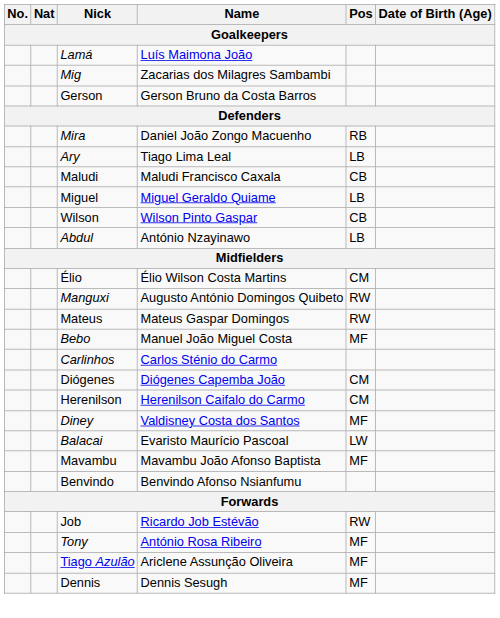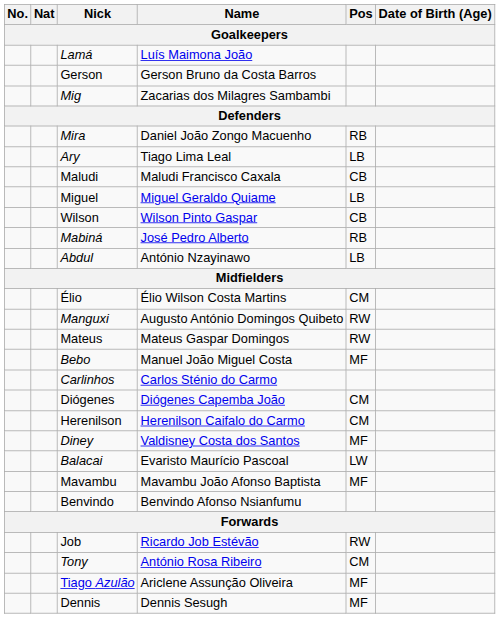 <table class="wikitable ve-ce-branchNode ve-ce-tableNode">
 <tr>
 <th>No.</th>
 <th>Nat</th>
 <th>Nick</th>
 <th>Name</th>
 <th>Pos</th>
 <th>Date of Birth (Age)</th>
 </tr>
 <tr>
 <th colspan="6">Goalkeepers</th>
 </tr>
 <tr>
 <td></td>
 <td></td>
 <td><em>Lamá</em></td>
 <td><a href='#'>Luís Maimona João</a></td>
 <td></td>
 <td></td>
 </tr>
 <tr>
 <td></td>
 <td></td>
-<td><em>Mig</em></td>
-<td>Zacarias dos Milagres Sambambi</td>
+<td>Gerson</td>
+<td>Gerson Bruno da Costa Barros</td>
 <td></td>
 <td></td>
 </tr>
 <tr>
 <td></td>
 <td></td>
-<td>Gerson</td>
-<td>Gerson Bruno da Costa Barros</td>
+<td><em>Mig</em></td>
+<td>Zacarias dos Milagres Sambambi</td>
 <td></td>
 <td></td>
 </tr>
 <tr>
 <th colspan="6">Defenders</th>
 </tr>
 <tr>
 <td></td>
 <td></td>
 <td><em>Mira</em></td>
 <td>Daniel João Zongo Macuenho</td>
 <td>RB</td>
 <td></td>
 </tr>
 <tr>
 <td></td>
 <td></td>
 <td><em>Ary</em></td>
 <td>Tiago Lima Leal</td>
 <td>LB</td>
 <td></td>
 </tr>
 <tr>
 <td></td>
 <td></td>
 <td>Maludi</td>
 <td>Maludi Francisco Caxala</td>
 <td>CB</td>
 <td></td>
 </tr>
 <tr>
 <td></td>
 <td></td>
 <td>Miguel</td>
 <td><a href='#'>Miguel Geraldo Quiame</a></td>
 <td>LB</td>
 <td></td>
 </tr>
 <tr>
 <td></td>
 <td></td>
 <td>Wilson</td>
 <td><a href='#'>Wilson Pinto Gaspar</a></td>
 <td>CB</td>
+<td></td>
+</tr>
+<tr>
+<td></td>
+<td></td>
+<td><em>Mabiná</em></td>
+<td><a href='#'>José Pedro Alberto</a></td>
+<td>RB</td>
 <td></td>
 </tr>
 <tr>
 <td></td>
 <td></td>
 <td><em>Abdul</em></td>
 <td>António Nzayinawo</td>
 <td>LB</td>
 <td></td>
 </tr>
 <tr>
 <th colspan="6">Midfielders</th>
 </tr>
 <tr>
 <td></td>
 <td></td>
 <td>Élio</td>
 <td>Élio Wilson Costa Martins</td>
 <td>CM</td>
 <td></td>
 </tr>
 <tr>
 <td></td>
 <td></td>
 <td><em>Manguxi</em></td>
 <td>Augusto António Domingos Quibeto</td>
 <td>RW</td>
 <td></td>
 </tr>
 <tr>
 <td></td>
 <td></td>
 <td>Mateus</td>
 <td>Mateus Gaspar Domingos</td>
 <td>RW</td>
 <td></td>
 </tr>
 <tr>
 <td></td>
 <td></td>
 <td><em>Bebo</em></td>
 <td>Manuel João Miguel Costa</td>
 <td>MF</td>
 <td></td>
 </tr>
 <tr>
 <td></td>
 <td></td>
 <td><em>Carlinhos</em></td>
 <td><a href='#'>Carlos Sténio do Carmo</a></td>
 <td></td>
 <td></td>
 </tr>
 <tr>
 <td></td>
 <td></td>
 <td>Diógenes</td>
 <td><a href='#'>Diógenes Capemba João</a></td>
 <td>CM</td>
 <td></td>
 </tr>
 <tr>
 <td></td>
 <td></td>
 <td>Herenilson</td>
 <td><a href='#'>Herenilson Caifalo do Carmo</a></td>
 <td>CM</td>
 <td></td>
 </tr>
 <tr>
 <td></td>
 <td></td>
 <td><em>Diney</em></td>
 <td><a href='#'>Valdisney Costa dos Santos</a></td>
 <td>MF</td>
 <td></td>
 </tr>
 <tr>
 <td></td>
 <td></td>
 <td><em>Balacai</em></td>
 <td>Evaristo Maurício Pascoal</td>
 <td>LW</td>
 <td></td>
 </tr>
 <tr>
 <td></td>
 <td></td>
 <td>Mavambu</td>
 <td>Mavambu João Afonso Baptista</td>
 <td>MF</td>
 <td></td>
 </tr>
 <tr>
 <td></td>
 <td></td>
 <td>Benvindo</td>
 <td>Benvindo Afonso Nsianfumu</td>
 <td></td>
 <td></td>
 </tr>
 <tr>
 <th colspan="6">Forwards</th>
 </tr>
 <tr>
 <td></td>
 <td></td>
 <td>Job</td>
 <td><a href='#'>Ricardo Job Estévão</a></td>
 <td>RW</td>
 <td></td>
 </tr>
 <tr>
 <td></td>
 <td></td>
 <td><em>Tony</em></td>
 <td><a href='#'>António Rosa Ribeiro</a></td>
-<td>MF</td>
+<td>CM</td>
 <td></td>
 </tr>
 <tr>
 <td></td>
 <td></td>
 <td><a href='#'>Tiago <em>Azulão</em></a></td>
 <td>Ariclene Assunção Oliveira</td>
 <td>MF</td>
 <td></td>
 </tr>
 <tr>
 <td></td>
 <td></td>
 <td>Dennis</td>
 <td>Dennis Sesugh</td>
 <td>MF</td>
 <td></td>
 </tr>
 </table>
